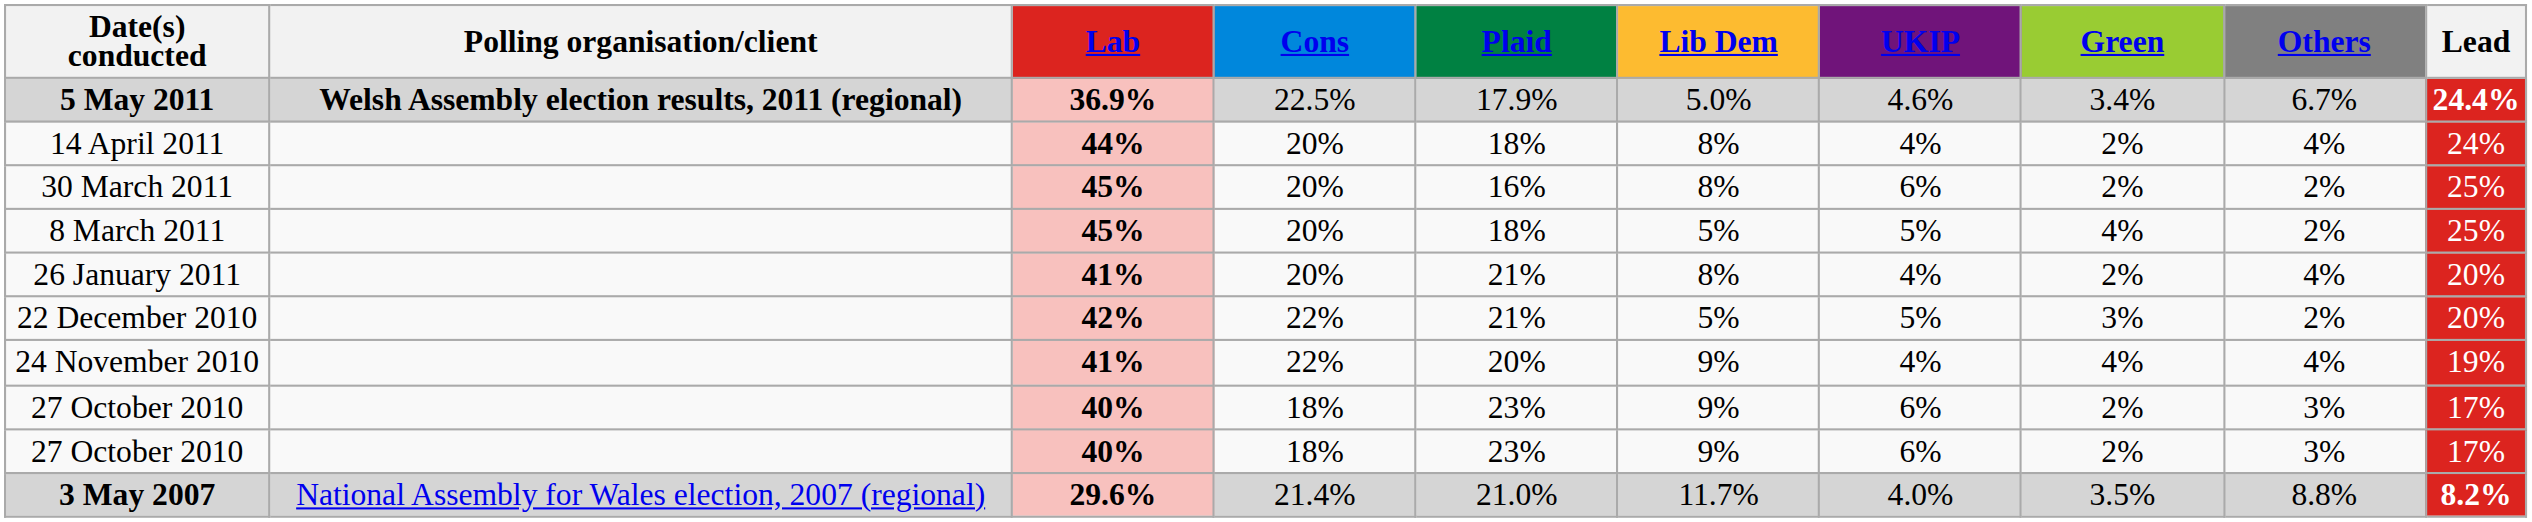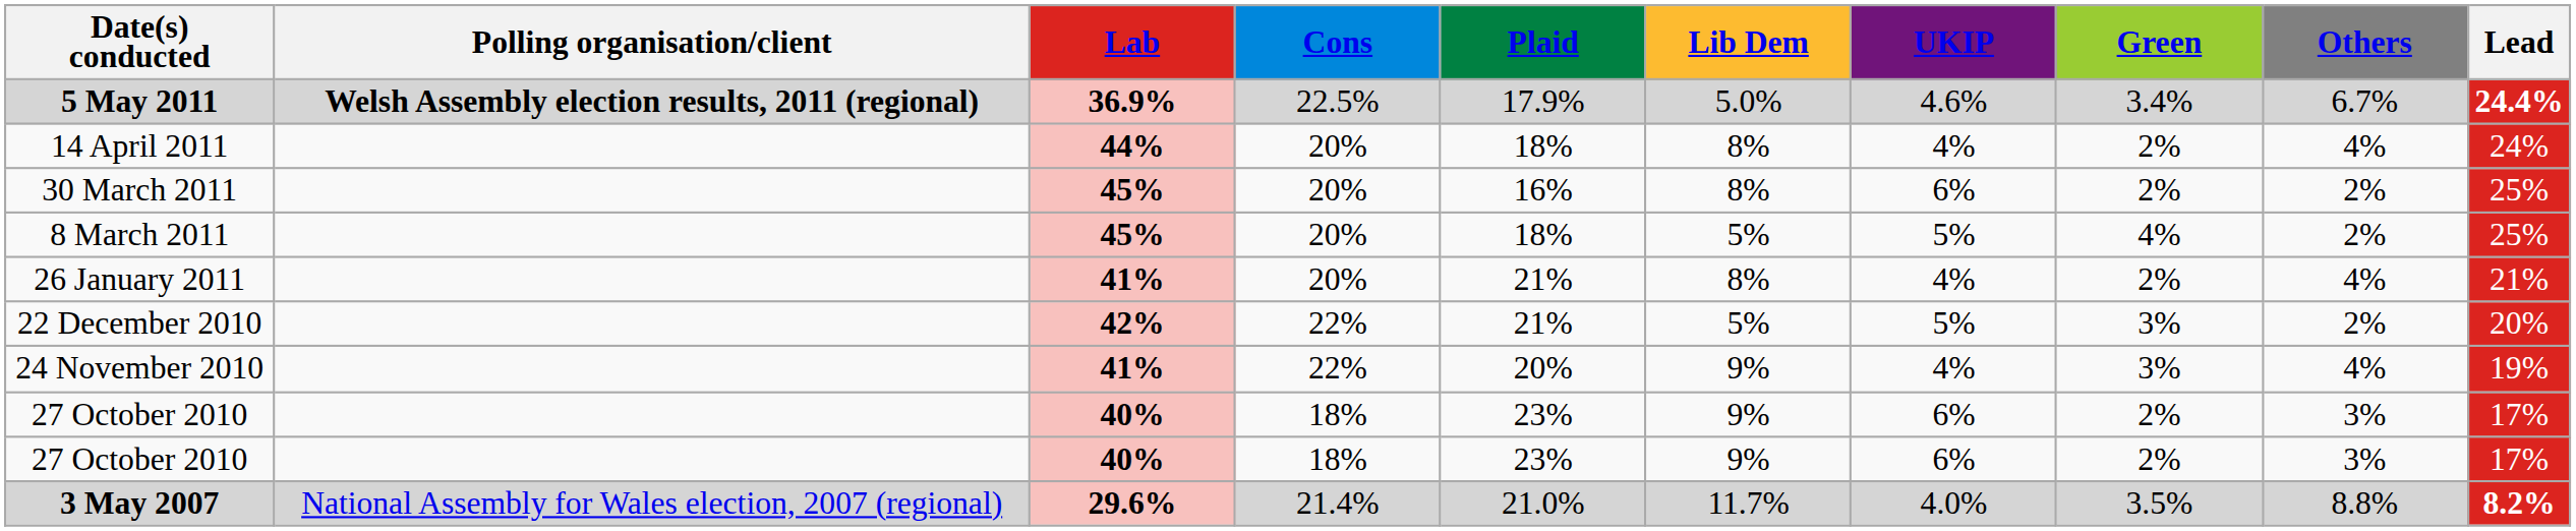 <table class="wikitable sortable" style="text-align:center;font-size:95%;line-height:14px">
 <tr>
 <th ! style="width:120px;">Date(s)<br>conducted</th>
 <th style="width:350px;">Polling organisation/client</th>
 <th class="unsortable"  style="background:#dc241f; width:90px;"><a href='#'><span>Lab</span></a></th>
 <th class="unsortable"  style="background:#0087dc; width:90px;"><a href='#'><span>Cons</span></a></th>
 <th class="unsortable"  style="background:#008142; width:90px;"><a href='#'><span>Plaid</span></a></th>
 <th class="unsortable"  style="background:#fdbb30; width:90px;"><a href='#'><span>Lib Dem</span></a></th>
 <th class="unsortable"  style="background:#70147A; width:90px;"><a href='#'><span>UKIP</span></a></th>
 <th class="unsortable"  style="background:#99CC33; width:90px;"><a href='#'><span>Green</span></a></th>
 <th class="unsortable"  style="background:gray; width:90px;"><a href='#'><span>Others</span></a></th>
 <th class="unsortable" style="width:20px;">Lead</th>
 </tr>
 <tr>
 <td style="background:#D5D5D5"><strong>5 May 2011</strong></td>
 <td style="background:#D5D5D5"><strong>Welsh Assembly election results, 2011 (regional)</strong></td>
 <td style="background:#F8C1BE"><strong>36.9%</strong></td>
 <td style="background:#D5D5D5">22.5%</td>
 <td style="background:#D5D5D5">17.9%</td>
 <td style="background:#D5D5D5">5.0%</td>
 <td style="background:#D5D5D5">4.6%</td>
 <td style="background:#D5D5D5">3.4%</td>
 <td style="background:#D5D5D5">6.7%</td>
 <td style="background:#dc241f; color:white"><strong>24.4%</strong></td>
 </tr>
 <tr>
 <td>14 April 2011</td>
 <td></td>
 <td style="background:#F8C1BE"><strong>44%</strong></td>
 <td>20%</td>
 <td>18%</td>
 <td>8%</td>
 <td>4%</td>
 <td>2%</td>
 <td>4%</td>
 <td style="background:#DC241F; color:white;">24%</td>
 </tr>
 <tr>
 <td>30 March 2011</td>
 <td></td>
 <td style="background:#F8C1BE"><strong>45%</strong></td>
 <td>20%</td>
 <td>16%</td>
 <td>8%</td>
 <td>6%</td>
 <td>2%</td>
 <td>2%</td>
 <td style="background:#DC241F; color:white;">25%</td>
 </tr>
 <tr>
 <td>8 March 2011</td>
 <td></td>
 <td style="background:#F8C1BE"><strong>45%</strong></td>
 <td>20%</td>
 <td>18%</td>
 <td>5%</td>
 <td>5%</td>
 <td>4%</td>
 <td>2%</td>
 <td style="background:#DC241F; color:white;">25%</td>
 </tr>
 <tr>
 <td>26 January 2011</td>
 <td></td>
 <td style="background:#F8C1BE"><strong>41%</strong></td>
 <td>20%</td>
 <td>21%</td>
 <td>8%</td>
 <td>4%</td>
 <td>2%</td>
 <td>4%</td>
-<td style="background:#DC241F; color:white;">20%</td>
+<td style="background:#DC241F; color:white;">21%</td>
 </tr>
 <tr>
 <td>22 December 2010</td>
 <td></td>
 <td style="background:#F8C1BE"><strong>42%</strong></td>
 <td>22%</td>
 <td>21%</td>
 <td>5%</td>
 <td>5%</td>
 <td>3%</td>
 <td>2%</td>
 <td style="background:#DC241F; color:white;">20%</td>
 </tr>
 <tr>
 <td>24 November 2010</td>
 <td></td>
 <td style="background:#F8C1BE"><strong>41%</strong></td>
 <td>22%</td>
 <td>20%</td>
 <td>9%</td>
 <td>4%</td>
-<td>4%</td>
+<td>3%</td>
 <td>4%</td>
 <td style="background:#DC241F; color:white;">19%</td>
 </tr>
 <tr>
 <td>27 October 2010</td>
 <td></td>
 <td style="background:#F8C1BE"><strong>40%</strong></td>
 <td>18%</td>
 <td>23%</td>
 <td>9%</td>
 <td>6%</td>
 <td>2%</td>
 <td>3%</td>
 <td style="background:#DC241F; color:white;">17%</td>
 </tr>
 <tr>
 <td>27 October 2010</td>
 <td></td>
 <td style="background:#F8C1BE"><strong>40%</strong></td>
 <td>18%</td>
 <td>23%</td>
 <td>9%</td>
 <td>6%</td>
 <td>2%</td>
 <td>3%</td>
 <td style="background:#DC241F; color:white;">17%</td>
 </tr>
 <tr>
 <td style="background:#D5D5D5"><strong>3 May 2007</strong></td>
 <td style="background:#D5D5D5"><a href='#'>National Assembly for Wales election, 2007 (regional)</a></td>
 <td style="background:#F8C1BE"><strong>29.6%</strong></td>
 <td style="background:#D5D5D5">21.4%</td>
 <td style="background:#D5D5D5">21.0%</td>
 <td style="background:#D5D5D5">11.7%</td>
 <td style="background:#D5D5D5">4.0%</td>
 <td style="background:#D5D5D5">3.5%</td>
 <td style="background:#D5D5D5">8.8%</td>
 <td style="background:#DC241F; color:white;"><strong>8.2%</strong></td>
 </tr>
 </table>
